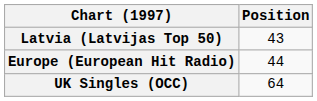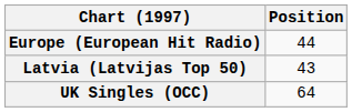 <table class="wikitable plainrowheaders" style="text-align:center">
 <tr>
 <th>Chart (1997)</th>
 <th>Position</th>
 </tr>
 <tr>
+<th scope="row">Europe (European Hit Radio)</th>
+<td>44</td>
+</tr>
+<tr>
 <th scope="row">Latvia (Latvijas Top 50)</th>
 <td>43</td>
-</tr>
-<tr>
-<th scope="row">Europe (European Hit Radio)</th>
-<td>44</td>
 </tr>
 <tr>
 <th scope="row">UK Singles (OCC)</th>
 <td>64</td>
 </tr>
 </table>
